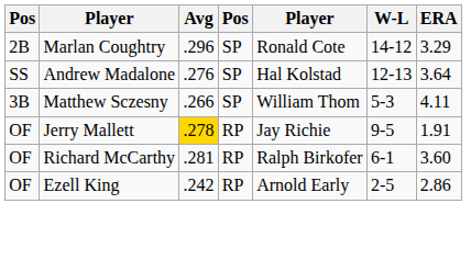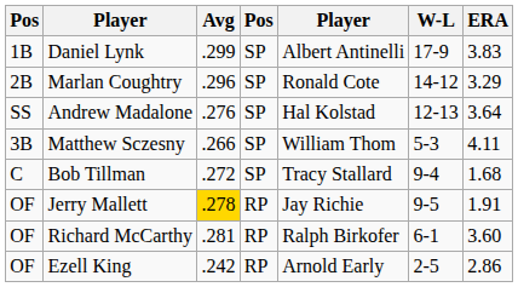 <table class="wikitable">
 <tr>
 <th>Pos</th>
 <th>Player</th>
 <th>Avg</th>
 <th>Pos</th>
 <th>Player</th>
 <th>W-L</th>
 <th>ERA</th>
+</tr>
+<tr>
+<td>1B</td>
+<td>Daniel Lynk</td>
+<td>.299</td>
+<td>SP</td>
+<td>Albert Antinelli</td>
+<td>17-9</td>
+<td>3.83</td>
 </tr>
 <tr>
 <td>2B</td>
 <td>Marlan Coughtry</td>
 <td>.296</td>
 <td>SP</td>
 <td>Ronald Cote</td>
 <td>14-12</td>
 <td>3.29</td>
 </tr>
 <tr>
 <td>SS</td>
 <td>Andrew Madalone</td>
 <td>.276</td>
 <td>SP</td>
 <td>Hal Kolstad</td>
 <td>12-13</td>
 <td>3.64</td>
 </tr>
 <tr>
 <td>3B</td>
 <td>Matthew Sczesny</td>
 <td>.266</td>
 <td>SP</td>
 <td>William Thom</td>
 <td>5-3</td>
 <td>4.11</td>
 </tr>
 <tr>
+<td>C</td>
+<td>Bob Tillman</td>
+<td>.272</td>
+<td>SP</td>
+<td>Tracy Stallard</td>
+<td>9-4</td>
+<td>1.68</td>
+</tr>
+<tr>
 <td>OF</td>
 <td>Jerry Mallett</td>
 <td style="background: gold;">.278</td>
 <td>RP</td>
 <td>Jay Richie</td>
 <td>9-5</td>
 <td>1.91</td>
 </tr>
 <tr>
 <td>OF</td>
 <td>Richard McCarthy</td>
 <td>.281</td>
 <td>RP</td>
 <td>Ralph Birkofer</td>
 <td>6-1</td>
 <td>3.60</td>
 </tr>
 <tr>
 <td>OF</td>
 <td>Ezell King</td>
 <td>.242</td>
 <td>RP</td>
 <td>Arnold Early</td>
 <td>2-5</td>
 <td>2.86</td>
 </tr>
 </table>
